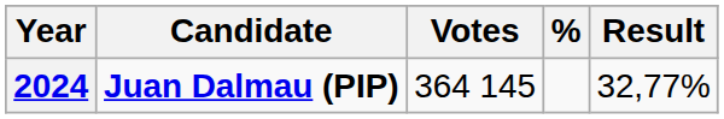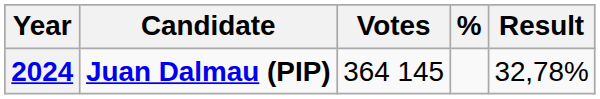 <table class="wikitable">
 <tr>
 <th>Year</th>
 <th>Candidate</th>
 <th>Votes</th>
 <th>%</th>
 <th>Result</th>
 </tr>
 <tr>
 <th><a href='#'>2024</a></th>
 <td><strong><a href='#'>Juan Dalmau</a> (PIP)</strong></td>
 <td>364 145</td>
 <td></td>
-<td>32,77%</td>
+<td>32,78%</td>
 </tr>
 </table>
